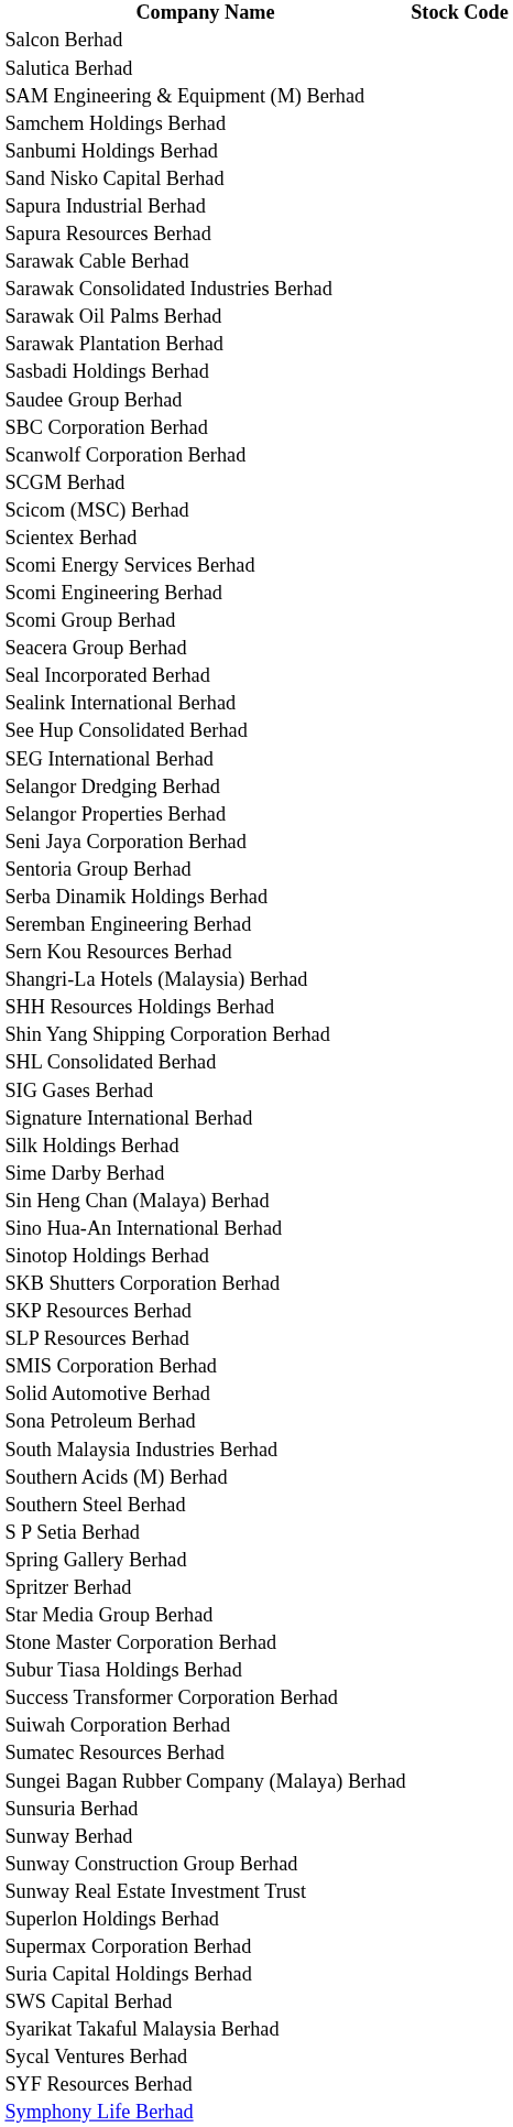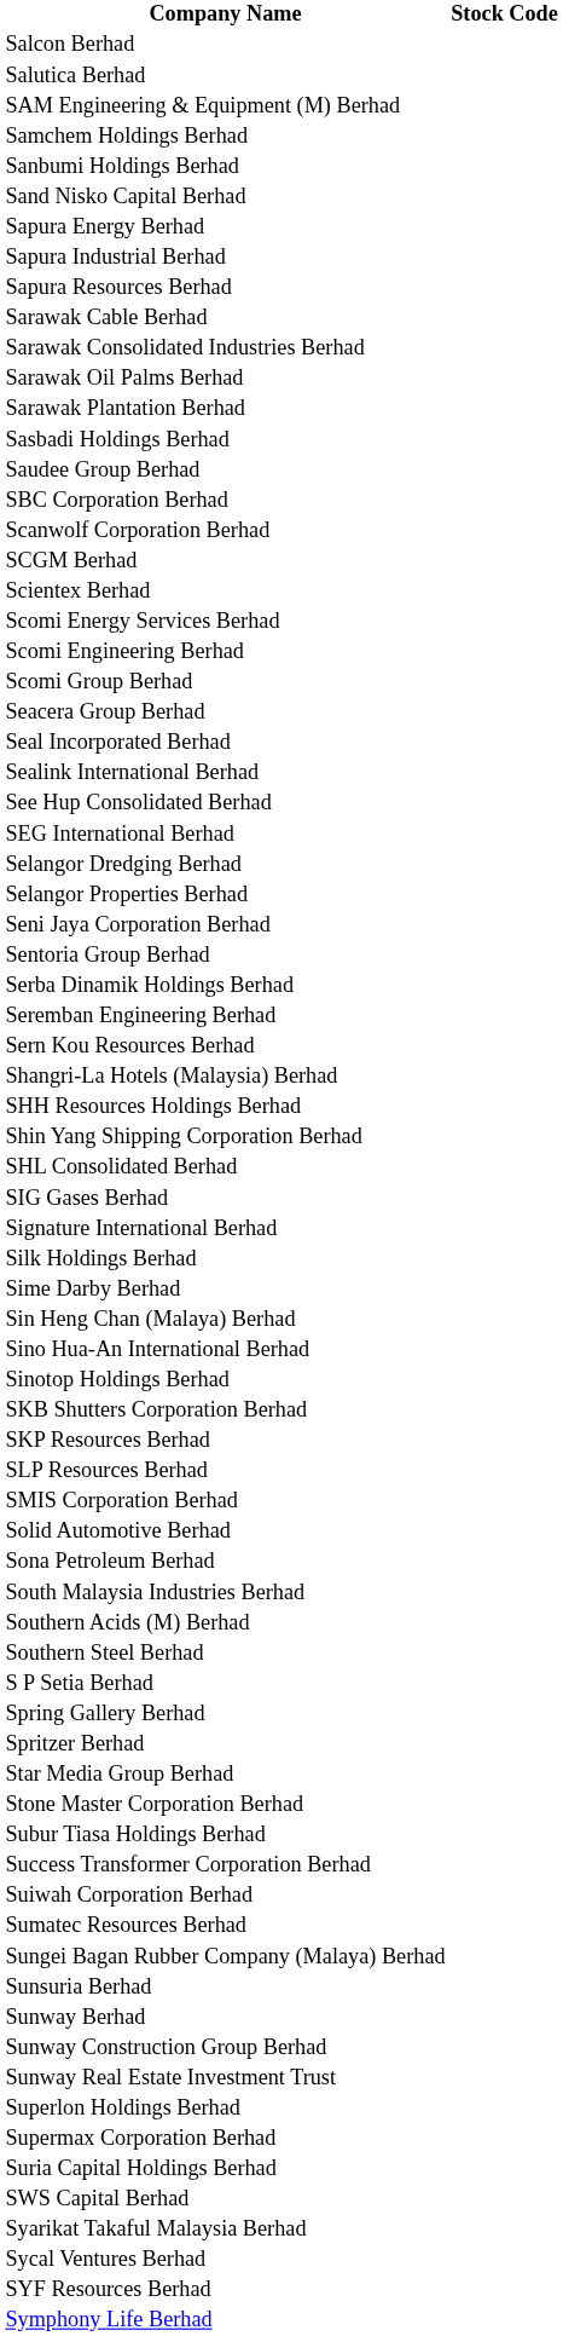 <table style="background:transparent;">
 <tr>
 <th>Company Name</th>
 <th>Stock Code</th>
 </tr>
 <tr>
 <td>Salcon Berhad</td>
 <td></td>
 </tr>
 <tr>
 <td>Salutica Berhad</td>
 <td></td>
 </tr>
 <tr>
 <td>SAM Engineering & Equipment (M) Berhad</td>
 <td></td>
 </tr>
 <tr>
 <td>Samchem Holdings Berhad</td>
 <td></td>
 </tr>
 <tr>
 <td>Sanbumi Holdings Berhad</td>
 <td></td>
 </tr>
 <tr>
 <td>Sand Nisko Capital Berhad</td>
+<td></td>
+</tr>
+<tr>
+<td>Sapura Energy Berhad</td>
 <td></td>
 </tr>
 <tr>
 <td>Sapura Industrial Berhad</td>
 <td></td>
 </tr>
 <tr>
 <td>Sapura Resources Berhad</td>
 <td></td>
 </tr>
 <tr>
 <td>Sarawak Cable Berhad</td>
 <td></td>
 </tr>
 <tr>
 <td>Sarawak Consolidated Industries Berhad</td>
 <td></td>
 </tr>
 <tr>
 <td>Sarawak Oil Palms Berhad</td>
 <td></td>
 </tr>
 <tr>
 <td>Sarawak Plantation Berhad</td>
 <td></td>
 </tr>
 <tr>
 <td>Sasbadi Holdings Berhad</td>
 <td></td>
 </tr>
 <tr>
 <td>Saudee Group Berhad</td>
 <td></td>
 </tr>
 <tr>
 <td>SBC Corporation Berhad</td>
 <td></td>
 </tr>
 <tr>
 <td>Scanwolf Corporation Berhad</td>
 <td></td>
 </tr>
 <tr>
 <td>SCGM Berhad</td>
-<td></td>
-</tr>
-<tr>
-<td>Scicom (MSC) Berhad</td>
 <td></td>
 </tr>
 <tr>
 <td>Scientex Berhad</td>
 <td></td>
 </tr>
 <tr>
 <td>Scomi Energy Services Berhad</td>
 <td></td>
 </tr>
 <tr>
 <td>Scomi Engineering Berhad</td>
 <td></td>
 </tr>
 <tr>
 <td>Scomi Group Berhad</td>
 <td></td>
 </tr>
 <tr>
 <td>Seacera Group Berhad</td>
 <td></td>
 </tr>
 <tr>
 <td>Seal Incorporated Berhad</td>
 <td></td>
 </tr>
 <tr>
 <td>Sealink International Berhad</td>
 <td></td>
 </tr>
 <tr>
 <td>See Hup Consolidated Berhad</td>
 <td></td>
 </tr>
 <tr>
 <td>SEG International Berhad</td>
 <td></td>
 </tr>
 <tr>
 <td>Selangor Dredging Berhad</td>
 <td></td>
 </tr>
 <tr>
 <td>Selangor Properties Berhad</td>
 <td></td>
 </tr>
 <tr>
 <td>Seni Jaya Corporation Berhad</td>
 <td></td>
 </tr>
 <tr>
 <td>Sentoria Group Berhad</td>
 <td></td>
 </tr>
 <tr>
 <td>Serba Dinamik Holdings Berhad</td>
 <td></td>
 </tr>
 <tr>
 <td>Seremban Engineering Berhad</td>
 <td></td>
 </tr>
 <tr>
 <td>Sern Kou Resources Berhad</td>
 <td></td>
 </tr>
 <tr>
 <td>Shangri-La Hotels (Malaysia) Berhad</td>
 <td></td>
 </tr>
 <tr>
 <td>SHH Resources Holdings Berhad</td>
 <td></td>
 </tr>
 <tr>
 <td>Shin Yang Shipping Corporation Berhad</td>
 <td></td>
 </tr>
 <tr>
 <td>SHL Consolidated Berhad</td>
 <td></td>
 </tr>
 <tr>
 <td>SIG Gases Berhad</td>
 <td></td>
 </tr>
 <tr>
 <td>Signature International Berhad</td>
 <td></td>
 </tr>
 <tr>
 <td>Silk Holdings Berhad</td>
 <td></td>
 </tr>
 <tr>
 <td>Sime Darby Berhad</td>
 <td></td>
 </tr>
 <tr>
 <td>Sin Heng Chan (Malaya) Berhad</td>
 <td></td>
 </tr>
 <tr>
 <td>Sino Hua-An International Berhad</td>
 <td></td>
 </tr>
 <tr>
 <td>Sinotop Holdings Berhad</td>
 <td></td>
 </tr>
 <tr>
 <td>SKB Shutters Corporation Berhad</td>
 <td></td>
 </tr>
 <tr>
 <td>SKP Resources Berhad</td>
 <td></td>
 </tr>
 <tr>
 <td>SLP Resources Berhad</td>
 <td></td>
 </tr>
 <tr>
 <td>SMIS Corporation Berhad</td>
 <td></td>
 </tr>
 <tr>
 <td>Solid Automotive Berhad</td>
 <td></td>
 </tr>
 <tr>
 <td>Sona Petroleum Berhad</td>
 <td></td>
 </tr>
 <tr>
 <td>South Malaysia Industries Berhad</td>
 <td></td>
 </tr>
 <tr>
 <td>Southern Acids (M) Berhad</td>
 <td></td>
 </tr>
 <tr>
 <td>Southern Steel Berhad</td>
 <td></td>
 </tr>
 <tr>
 <td>S P Setia Berhad</td>
 <td></td>
 </tr>
 <tr>
 <td>Spring Gallery Berhad</td>
 <td></td>
 </tr>
 <tr>
 <td>Spritzer Berhad</td>
 <td></td>
 </tr>
 <tr>
 <td>Star Media Group Berhad</td>
 <td></td>
 </tr>
 <tr>
 <td>Stone Master Corporation Berhad</td>
 <td></td>
 </tr>
 <tr>
 <td>Subur Tiasa Holdings Berhad</td>
 <td></td>
 </tr>
 <tr>
 <td>Success Transformer Corporation Berhad</td>
 <td></td>
 </tr>
 <tr>
 <td>Suiwah Corporation Berhad</td>
 <td></td>
 </tr>
 <tr>
 <td>Sumatec Resources Berhad</td>
 <td></td>
 </tr>
 <tr>
 <td>Sungei Bagan Rubber Company (Malaya) Berhad</td>
 <td></td>
 </tr>
 <tr>
 <td>Sunsuria Berhad</td>
 <td></td>
 </tr>
 <tr>
 <td>Sunway Berhad</td>
 <td></td>
 </tr>
 <tr>
 <td>Sunway Construction Group Berhad</td>
 <td></td>
 </tr>
 <tr>
 <td>Sunway Real Estate Investment Trust</td>
 <td></td>
 </tr>
 <tr>
 <td>Superlon Holdings Berhad</td>
 <td></td>
 </tr>
 <tr>
 <td>Supermax Corporation Berhad</td>
 <td></td>
 </tr>
 <tr>
 <td>Suria Capital Holdings Berhad</td>
 <td></td>
 </tr>
 <tr>
 <td>SWS Capital Berhad</td>
 <td></td>
 </tr>
 <tr>
 <td>Syarikat Takaful Malaysia Berhad</td>
 <td></td>
 </tr>
 <tr>
 <td>Sycal Ventures Berhad</td>
 <td></td>
 </tr>
 <tr>
 <td>SYF Resources Berhad</td>
 <td></td>
 </tr>
 <tr>
 <td><a href='#'>Symphony Life Berhad</a></td>
 <td></td>
 </tr>
 </table>
